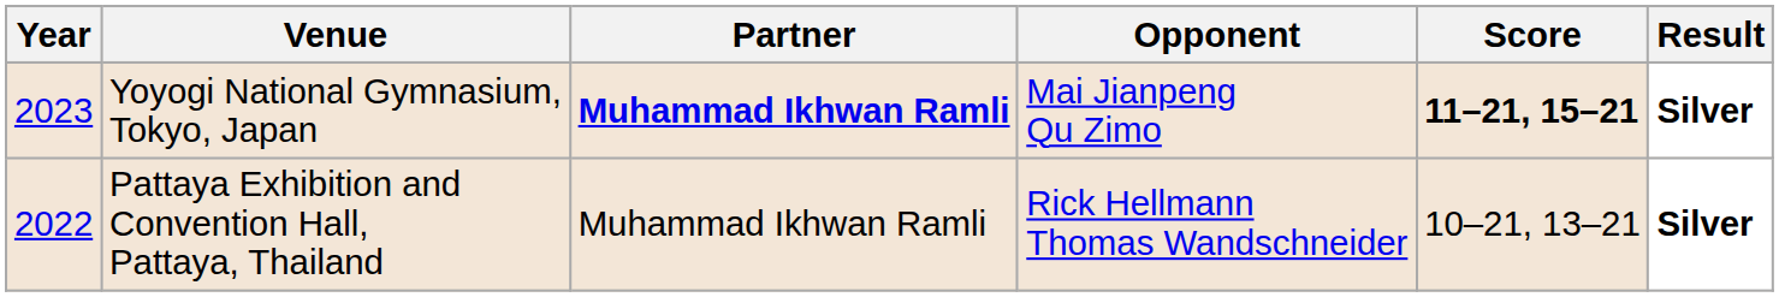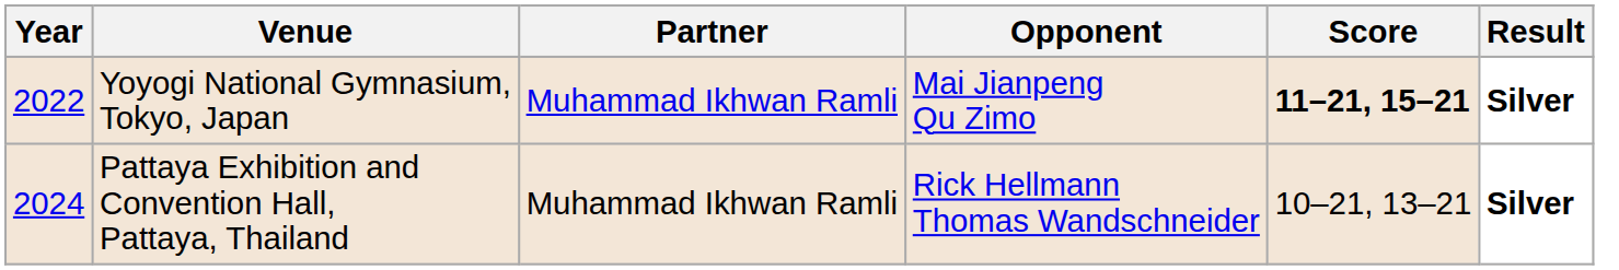 <table class="sortable wikitable" style="font-size: 90%;">
 <tr>
 <th>Year</th>
 <th>Venue</th>
 <th>Partner</th>
 <th>Opponent</th>
 <th>Score</th>
 <th>Result</th>
 </tr>
 <tr style="background:#F3E6D7">
-<td align="center"><a href='#'>2023</a></td>
+<td align="center"><a href='#'>2022</a></td>
 <td align="left">Yoyogi National Gymnasium,<br>Tokyo, Japan</td>
-<td align="left"><strong> <a href='#'>Muhammad Ikhwan Ramli</a></strong></td>
+<td align="left"> <a href='#'>Muhammad Ikhwan Ramli</a></td>
 <td align="left"> <a href='#'>Mai Jianpeng</a><br> <a href='#'>Qu Zimo</a></td>
 <td align="left"><strong>11–21, 15–21</strong></td>
 <td style="text-align:left; background:white"> <strong>Silver</strong></td>
 </tr>
 <tr style="background:#F3E6D7">
-<td align="center"><a href='#'>2022</a></td>
+<td align="center"><a href='#'>2024</a></td>
 <td align="left">Pattaya Exhibition and<br>Convention Hall,<br>Pattaya, Thailand</td>
 <td align="left"> Muhammad Ikhwan Ramli</td>
 <td align="left"> <a href='#'>Rick Hellmann</a><br> <a href='#'>Thomas Wandschneider</a></td>
 <td align="left">10–21, 13–21</td>
 <td style="text-align:left; background:white"> <strong>Silver</strong></td>
 </tr>
 </table>
